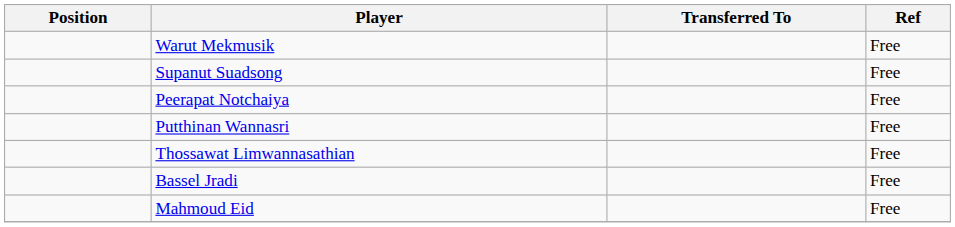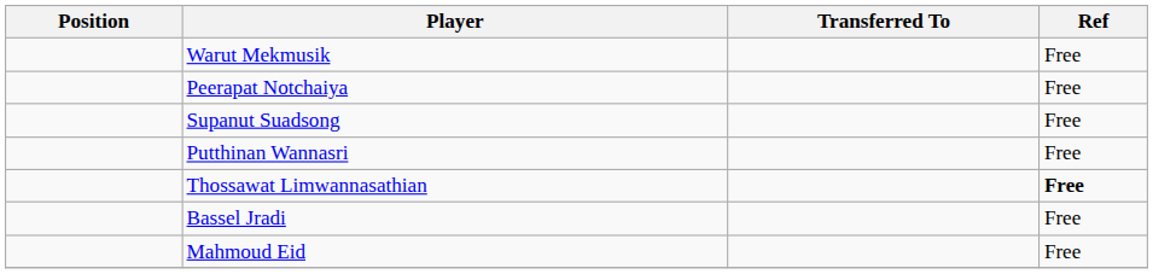 <table class="wikitable sortable" style="width:70%; text-align:center; font-size:100%; text-align:left;">
 <tr>
 <th>Position</th>
 <th>Player</th>
 <th>Transferred To</th>
 <th>Ref</th>
 </tr>
 <tr>
 <td></td>
 <td> <a href='#'>Warut Mekmusik</a></td>
 <td></td>
 <td>Free   </td>
 </tr>
 <tr>
 <td></td>
-<td> <a href='#'>Supanut Suadsong</a></td>
+<td> <a href='#'>Peerapat Notchaiya</a></td>
 <td></td>
 <td>Free </td>
 </tr>
 <tr>
 <td></td>
-<td> <a href='#'>Peerapat Notchaiya</a></td>
+<td> <a href='#'>Supanut Suadsong</a></td>
 <td></td>
 <td>Free </td>
 </tr>
 <tr>
 <td></td>
 <td> <a href='#'>Putthinan Wannasri</a></td>
 <td></td>
 <td>Free </td>
 </tr>
 <tr>
 <td></td>
 <td> <a href='#'>Thossawat Limwannasathian</a></td>
 <td></td>
-<td>Free </td>
+<td><strong>Free </strong></td>
 </tr>
 <tr>
 <td></td>
 <td> <a href='#'>Bassel Jradi</a></td>
 <td></td>
 <td>Free </td>
 </tr>
 <tr>
 <td></td>
 <td> <a href='#'>Mahmoud Eid</a></td>
 <td></td>
 <td>Free </td>
 </tr>
 <tr>
 </tr>
 </table>
